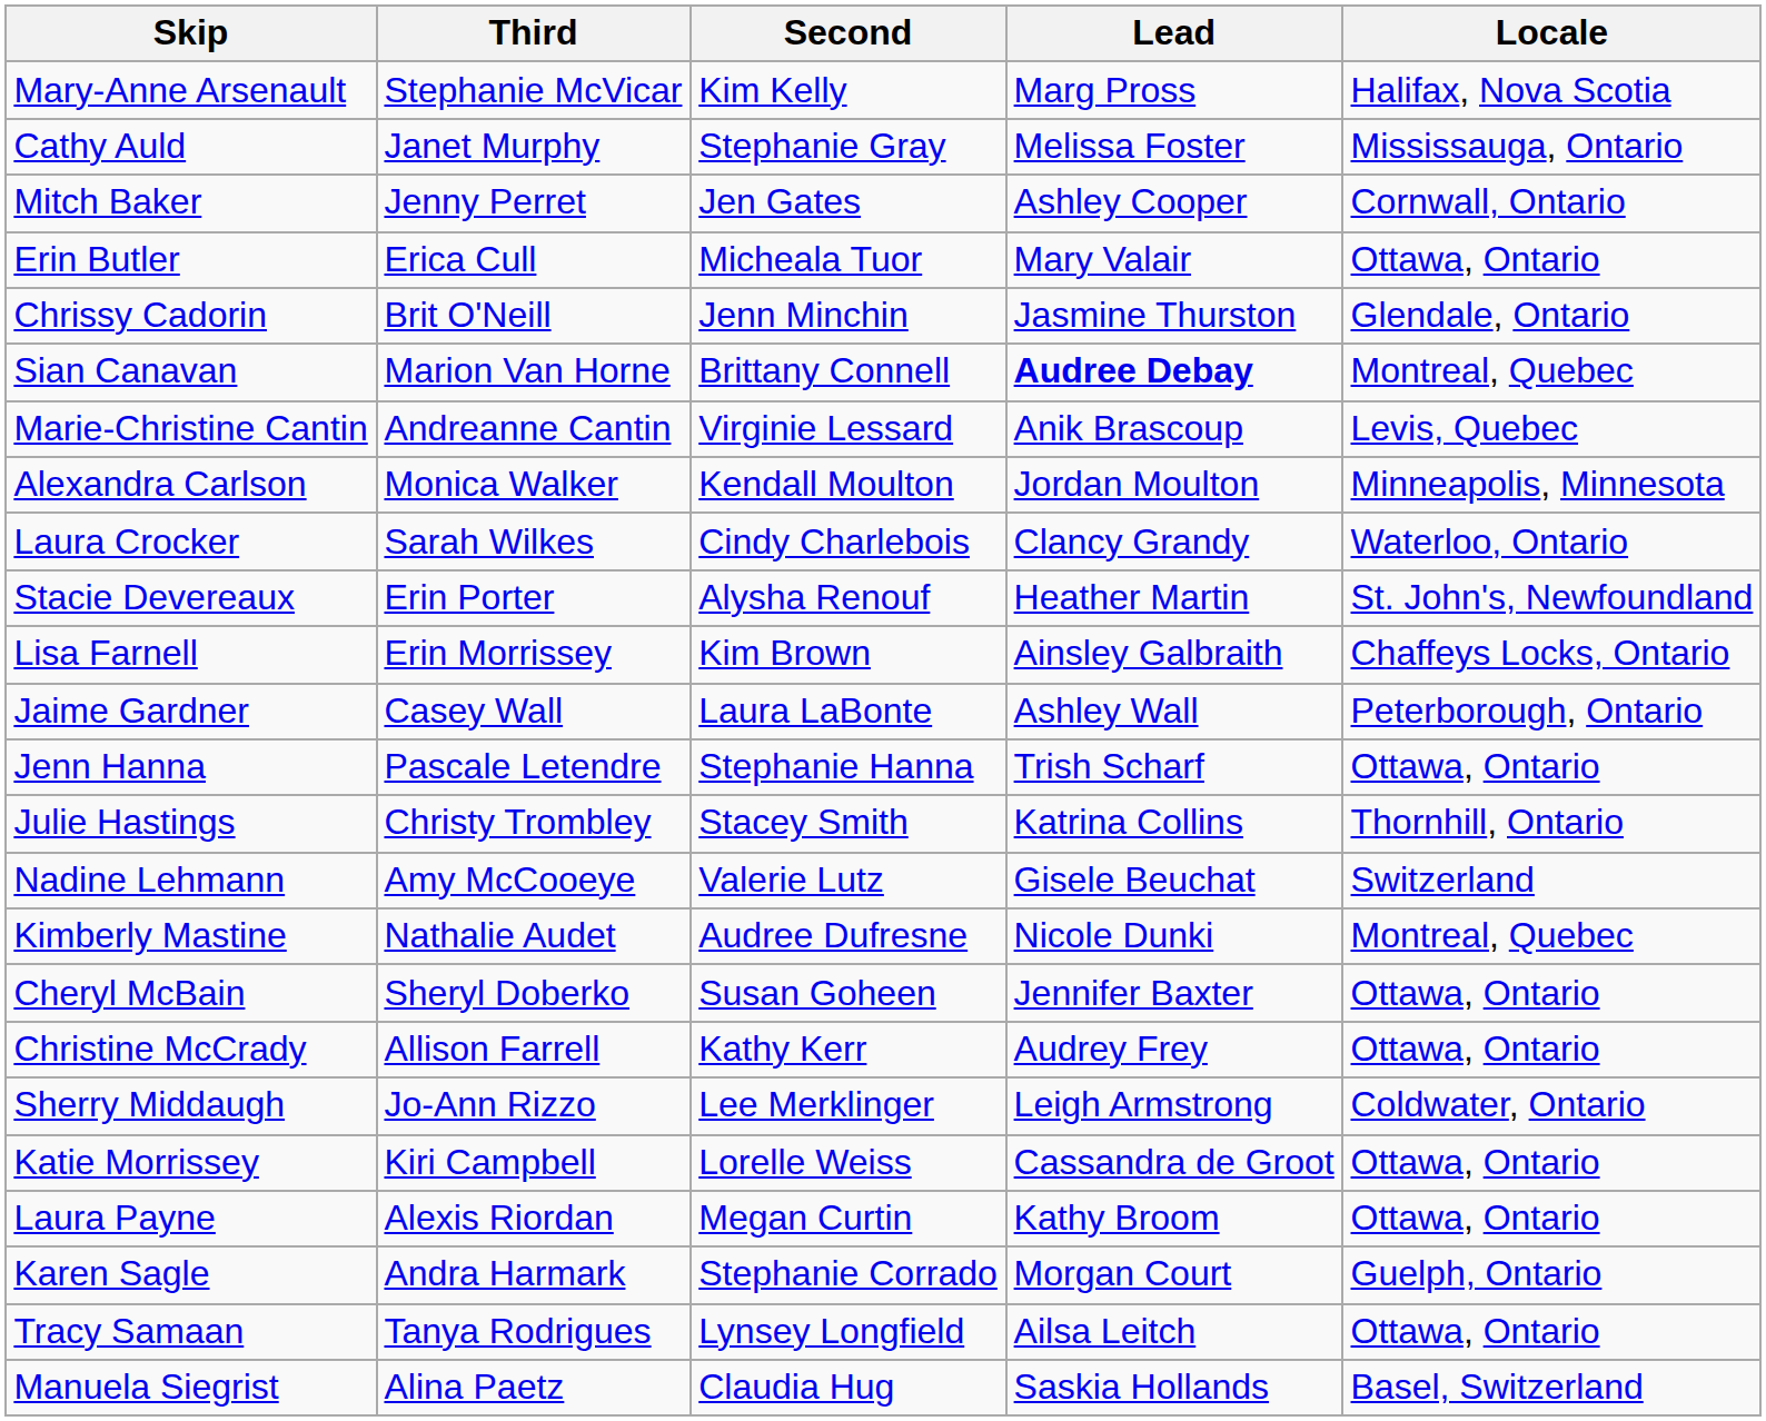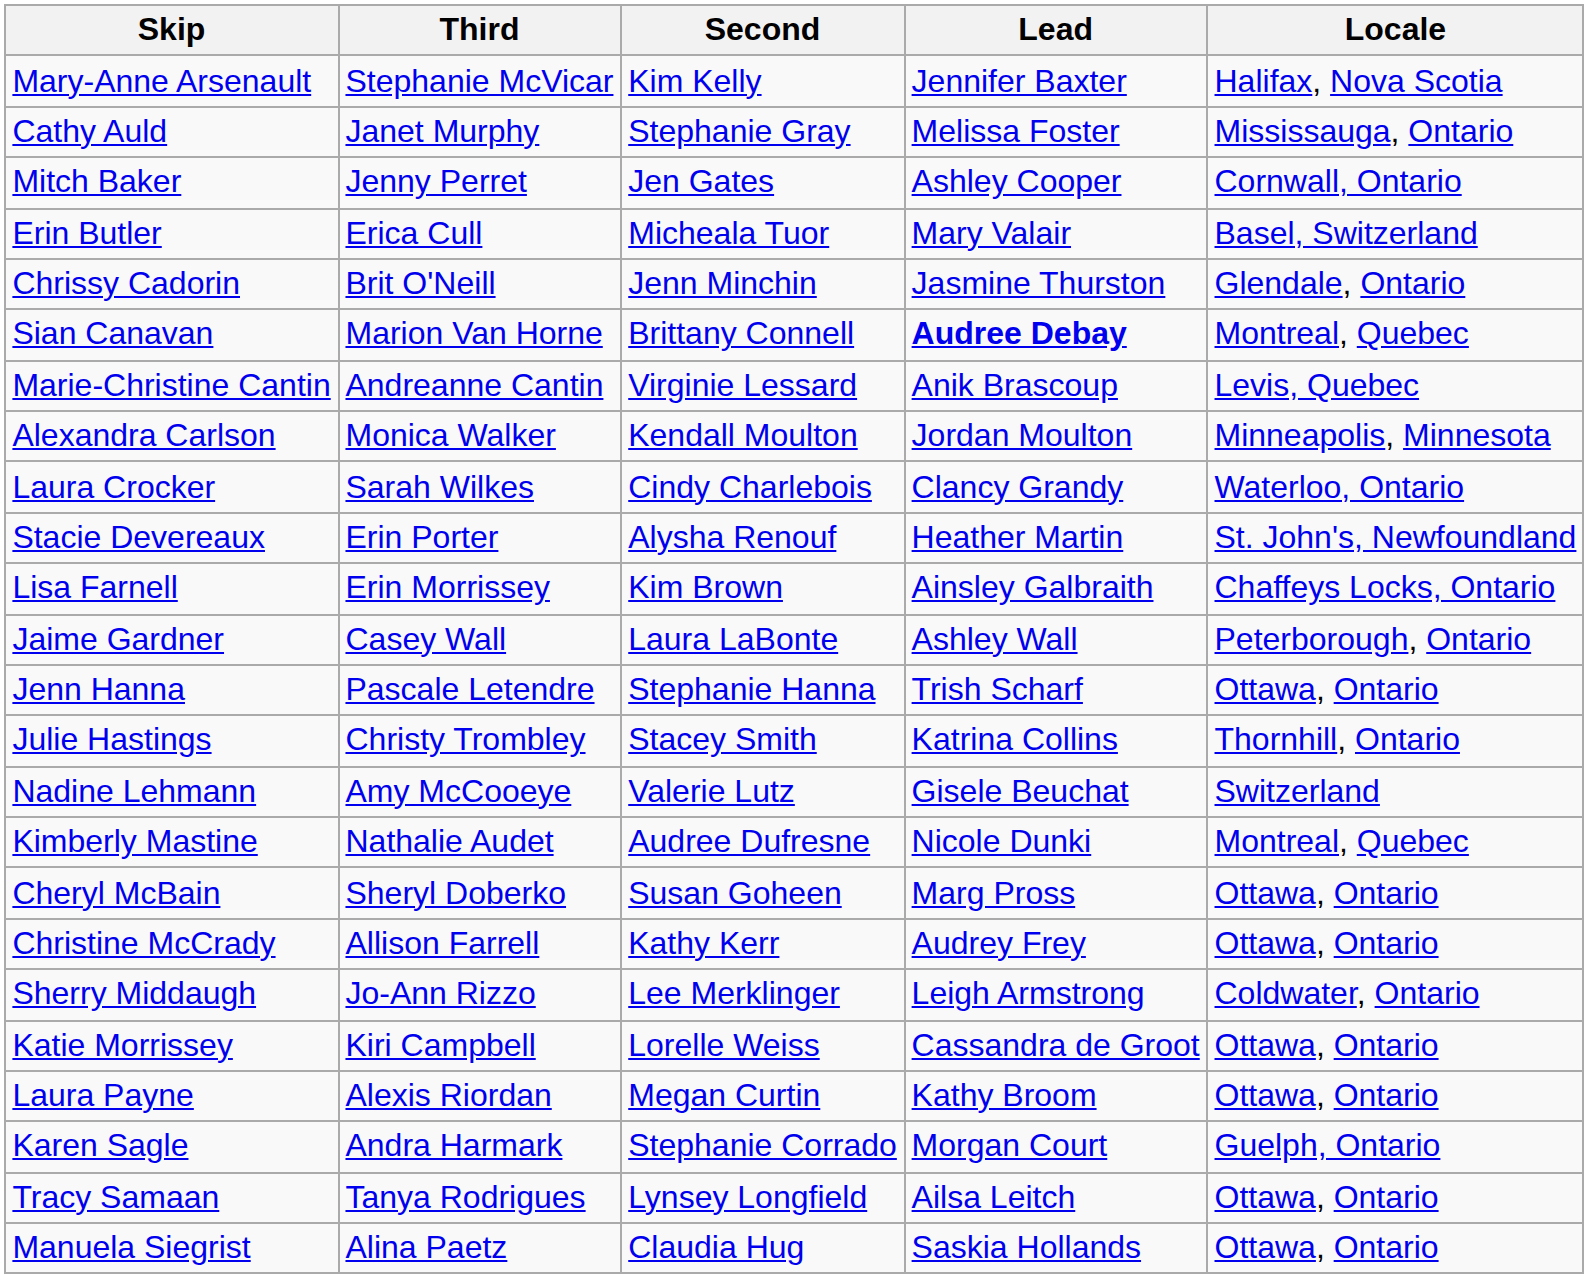 <table class=wikitable>
 <tr>
 <th>Skip</th>
 <th>Third</th>
 <th>Second</th>
 <th>Lead</th>
 <th>Locale</th>
 </tr>
 <tr>
 <td><a href='#'>Mary-Anne Arsenault</a></td>
 <td><a href='#'>Stephanie McVicar</a></td>
 <td><a href='#'>Kim Kelly</a></td>
-<td><a href='#'>Marg Pross</a></td>
+<td><a href='#'>Jennifer Baxter</a></td>
 <td> <a href='#'>Halifax</a>, <a href='#'>Nova Scotia</a></td>
 </tr>
 <tr>
 <td><a href='#'>Cathy Auld</a></td>
 <td><a href='#'>Janet Murphy</a></td>
 <td><a href='#'>Stephanie Gray</a></td>
 <td><a href='#'>Melissa Foster</a></td>
 <td> <a href='#'>Mississauga</a>, <a href='#'>Ontario</a></td>
 </tr>
 <tr>
 <td><a href='#'>Mitch Baker</a></td>
 <td><a href='#'>Jenny Perret</a></td>
 <td><a href='#'>Jen Gates</a></td>
 <td><a href='#'>Ashley Cooper</a></td>
 <td> <a href='#'>Cornwall, Ontario</a></td>
 </tr>
 <tr>
 <td><a href='#'>Erin Butler</a></td>
 <td><a href='#'>Erica Cull</a></td>
 <td><a href='#'>Micheala Tuor</a></td>
 <td><a href='#'>Mary Valair</a></td>
-<td> <a href='#'>Ottawa</a>, <a href='#'>Ontario</a></td>
+<td> <a href='#'>Basel, Switzerland</a></td>
 </tr>
 <tr>
 <td><a href='#'>Chrissy Cadorin</a></td>
 <td><a href='#'>Brit O'Neill</a></td>
 <td><a href='#'>Jenn Minchin</a></td>
 <td><a href='#'>Jasmine Thurston</a></td>
 <td> <a href='#'>Glendale</a>, <a href='#'>Ontario</a></td>
 </tr>
 <tr>
 <td><a href='#'>Sian Canavan</a></td>
 <td><a href='#'>Marion Van Horne</a></td>
 <td><a href='#'>Brittany Connell</a></td>
 <td><strong><a href='#'>Audree Debay</a></strong></td>
 <td> <a href='#'>Montreal</a>, <a href='#'>Quebec</a></td>
 </tr>
 <tr>
 <td><a href='#'>Marie-Christine Cantin</a></td>
 <td><a href='#'>Andreanne Cantin</a></td>
 <td><a href='#'>Virginie Lessard</a></td>
 <td><a href='#'>Anik Brascoup</a></td>
 <td> <a href='#'>Levis, Quebec</a></td>
 </tr>
 <tr>
 <td><a href='#'>Alexandra Carlson</a></td>
 <td><a href='#'>Monica Walker</a></td>
 <td><a href='#'>Kendall Moulton</a></td>
 <td><a href='#'>Jordan Moulton</a></td>
 <td> <a href='#'>Minneapolis</a>, <a href='#'>Minnesota</a></td>
 </tr>
 <tr>
 <td><a href='#'>Laura Crocker</a></td>
 <td><a href='#'>Sarah Wilkes</a></td>
 <td><a href='#'>Cindy Charlebois</a></td>
 <td><a href='#'>Clancy Grandy</a></td>
 <td> <a href='#'>Waterloo, Ontario</a></td>
 </tr>
 <tr>
 <td><a href='#'>Stacie Devereaux</a></td>
 <td><a href='#'>Erin Porter</a></td>
 <td><a href='#'>Alysha Renouf</a></td>
 <td><a href='#'>Heather Martin</a></td>
 <td> <a href='#'>St. John's, Newfoundland</a></td>
 </tr>
 <tr>
 <td><a href='#'>Lisa Farnell</a></td>
 <td><a href='#'>Erin Morrissey</a></td>
 <td><a href='#'>Kim Brown</a></td>
 <td><a href='#'>Ainsley Galbraith</a></td>
 <td> <a href='#'>Chaffeys Locks, Ontario</a></td>
 </tr>
 <tr>
 <td><a href='#'>Jaime Gardner</a></td>
 <td><a href='#'>Casey Wall</a></td>
 <td><a href='#'>Laura LaBonte</a></td>
 <td><a href='#'>Ashley Wall</a></td>
 <td> <a href='#'>Peterborough</a>, <a href='#'>Ontario</a></td>
 </tr>
 <tr>
 <td><a href='#'>Jenn Hanna</a></td>
 <td><a href='#'>Pascale Letendre</a></td>
 <td><a href='#'>Stephanie Hanna</a></td>
 <td><a href='#'>Trish Scharf</a></td>
 <td> <a href='#'>Ottawa</a>, <a href='#'>Ontario</a></td>
 </tr>
 <tr>
 <td><a href='#'>Julie Hastings</a></td>
 <td><a href='#'>Christy Trombley</a></td>
 <td><a href='#'>Stacey Smith</a></td>
 <td><a href='#'>Katrina Collins</a></td>
 <td> <a href='#'>Thornhill</a>, <a href='#'>Ontario</a></td>
 </tr>
 <tr>
 <td><a href='#'>Nadine Lehmann</a></td>
 <td><a href='#'>Amy McCooeye</a></td>
 <td><a href='#'>Valerie Lutz</a></td>
 <td><a href='#'>Gisele Beuchat</a></td>
 <td> <a href='#'>Switzerland</a></td>
 </tr>
 <tr>
 <td><a href='#'>Kimberly Mastine</a></td>
 <td><a href='#'>Nathalie Audet</a></td>
 <td><a href='#'>Audree Dufresne</a></td>
 <td><a href='#'>Nicole Dunki</a></td>
 <td> <a href='#'>Montreal</a>, <a href='#'>Quebec</a></td>
 </tr>
 <tr>
 <td><a href='#'>Cheryl McBain</a></td>
 <td><a href='#'>Sheryl Doberko</a></td>
 <td><a href='#'>Susan Goheen</a></td>
-<td><a href='#'>Jennifer Baxter</a></td>
+<td><a href='#'>Marg Pross</a></td>
 <td> <a href='#'>Ottawa</a>, <a href='#'>Ontario</a></td>
 </tr>
 <tr>
 <td><a href='#'>Christine McCrady</a></td>
 <td><a href='#'>Allison Farrell</a></td>
 <td><a href='#'>Kathy Kerr</a></td>
 <td><a href='#'>Audrey Frey</a></td>
 <td> <a href='#'>Ottawa</a>, <a href='#'>Ontario</a></td>
 </tr>
 <tr>
 <td><a href='#'>Sherry Middaugh</a></td>
 <td><a href='#'>Jo-Ann Rizzo</a></td>
 <td><a href='#'>Lee Merklinger</a></td>
 <td><a href='#'>Leigh Armstrong</a></td>
 <td> <a href='#'>Coldwater</a>, <a href='#'>Ontario</a></td>
 </tr>
 <tr>
 <td><a href='#'>Katie Morrissey</a></td>
 <td><a href='#'>Kiri Campbell</a></td>
 <td><a href='#'>Lorelle Weiss</a></td>
 <td><a href='#'>Cassandra de Groot</a></td>
 <td> <a href='#'>Ottawa</a>, <a href='#'>Ontario</a></td>
 </tr>
 <tr>
 <td><a href='#'>Laura Payne</a></td>
 <td><a href='#'>Alexis Riordan</a></td>
 <td><a href='#'>Megan Curtin</a></td>
 <td><a href='#'>Kathy Broom</a></td>
 <td> <a href='#'>Ottawa</a>, <a href='#'>Ontario</a></td>
 </tr>
 <tr>
 <td><a href='#'>Karen Sagle</a></td>
 <td><a href='#'>Andra Harmark</a></td>
 <td><a href='#'>Stephanie Corrado</a></td>
 <td><a href='#'>Morgan Court</a></td>
 <td> <a href='#'>Guelph, Ontario</a></td>
 </tr>
 <tr>
 <td><a href='#'>Tracy Samaan</a></td>
 <td><a href='#'>Tanya Rodrigues</a></td>
 <td><a href='#'>Lynsey Longfield</a></td>
 <td><a href='#'>Ailsa Leitch</a></td>
 <td> <a href='#'>Ottawa</a>, <a href='#'>Ontario</a></td>
 </tr>
 <tr>
 <td><a href='#'>Manuela Siegrist</a></td>
 <td><a href='#'>Alina Paetz</a></td>
 <td><a href='#'>Claudia Hug</a></td>
 <td><a href='#'>Saskia Hollands</a></td>
-<td> <a href='#'>Basel, Switzerland</a></td>
+<td> <a href='#'>Ottawa</a>, <a href='#'>Ontario</a></td>
 </tr>
 </table>
